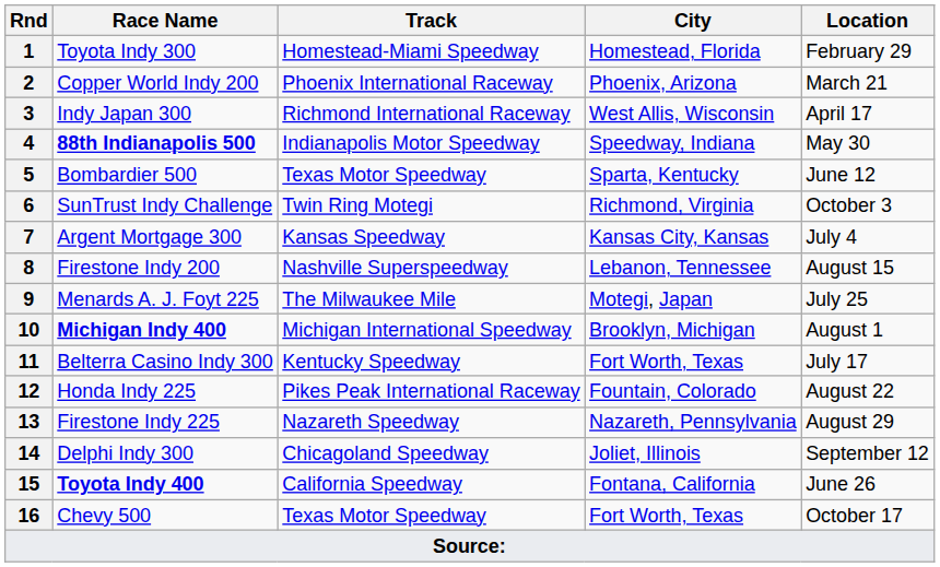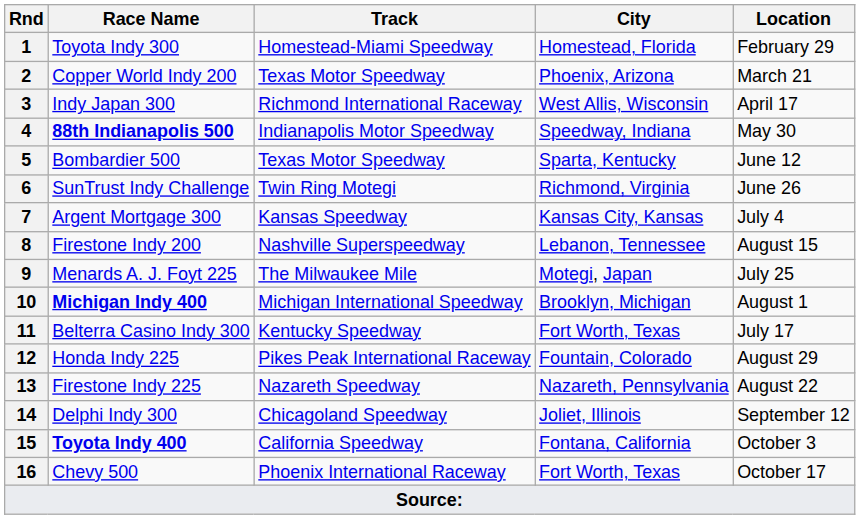 <table class="wikitable" style="font-size: 85%">
 <tr>
 <th>Rnd</th>
 <th>Race Name</th>
 <th>Track</th>
 <th>City</th>
 <th>Location</th>
 </tr>
 <tr>
 <th>1</th>
 <td><a href='#'>Toyota Indy 300</a></td>
 <td><a href='#'>Homestead-Miami Speedway</a></td>
 <td><a href='#'>Homestead, Florida</a></td>
 <td>February 29</td>
 </tr>
 <tr>
 <th>2</th>
 <td><a href='#'>Copper World Indy 200</a></td>
-<td><a href='#'>Phoenix International Raceway</a></td>
+<td><a href='#'>Texas Motor Speedway</a></td>
 <td><a href='#'>Phoenix, Arizona</a></td>
 <td>March 21</td>
 </tr>
 <tr>
 <th>3</th>
 <td><a href='#'>Indy Japan 300</a></td>
 <td><a href='#'>Richmond International Raceway</a></td>
 <td><a href='#'>West Allis, Wisconsin</a></td>
 <td>April 17</td>
 </tr>
 <tr>
 <th>4</th>
 <td><strong><a href='#'>88th Indianapolis 500</a></strong></td>
 <td><a href='#'>Indianapolis Motor Speedway</a></td>
 <td><a href='#'>Speedway, Indiana</a></td>
 <td>May 30</td>
 </tr>
 <tr>
 <th>5</th>
 <td><a href='#'>Bombardier 500</a></td>
 <td><a href='#'>Texas Motor Speedway</a></td>
 <td><a href='#'>Sparta, Kentucky</a></td>
 <td>June 12</td>
 </tr>
 <tr>
 <th>6</th>
 <td><a href='#'>SunTrust Indy Challenge</a></td>
 <td><a href='#'>Twin Ring Motegi</a></td>
 <td><a href='#'>Richmond, Virginia</a></td>
-<td>October 3</td>
+<td>June 26</td>
 </tr>
 <tr>
 <th>7</th>
 <td><a href='#'>Argent Mortgage 300</a></td>
 <td><a href='#'>Kansas Speedway</a></td>
 <td><a href='#'>Kansas City, Kansas</a></td>
 <td>July 4</td>
 </tr>
 <tr>
 <th>8</th>
 <td><a href='#'>Firestone Indy 200</a></td>
 <td><a href='#'>Nashville Superspeedway</a></td>
 <td><a href='#'>Lebanon, Tennessee</a></td>
 <td>August 15</td>
 </tr>
 <tr>
 <th>9</th>
 <td><a href='#'>Menards A. J. Foyt 225</a></td>
 <td><a href='#'>The Milwaukee Mile</a></td>
 <td><a href='#'>Motegi</a>, <a href='#'>Japan</a></td>
 <td>July 25</td>
 </tr>
 <tr>
 <th>10</th>
 <td><strong><a href='#'>Michigan Indy 400</a></strong></td>
 <td><a href='#'>Michigan International Speedway</a></td>
 <td><a href='#'>Brooklyn, Michigan</a></td>
 <td>August 1</td>
 </tr>
 <tr>
 <th>11</th>
 <td><a href='#'>Belterra Casino Indy 300</a></td>
 <td><a href='#'>Kentucky Speedway</a></td>
 <td><a href='#'>Fort Worth, Texas</a></td>
 <td>July 17</td>
 </tr>
 <tr>
 <th>12</th>
 <td><a href='#'>Honda Indy 225</a></td>
 <td><a href='#'>Pikes Peak International Raceway</a></td>
 <td><a href='#'>Fountain, Colorado</a></td>
-<td>August 22</td>
+<td>August 29</td>
 </tr>
 <tr>
 <th>13</th>
 <td><a href='#'>Firestone Indy 225</a></td>
 <td><a href='#'>Nazareth Speedway</a></td>
 <td><a href='#'>Nazareth, Pennsylvania</a></td>
-<td>August 29</td>
+<td>August 22</td>
 </tr>
 <tr>
 <th>14</th>
 <td><a href='#'>Delphi Indy 300</a></td>
 <td><a href='#'>Chicagoland Speedway</a></td>
 <td><a href='#'>Joliet, Illinois</a></td>
 <td>September 12</td>
 </tr>
 <tr>
 <th>15</th>
 <td><strong><a href='#'>Toyota Indy 400</a></strong></td>
 <td><a href='#'>California Speedway</a></td>
 <td><a href='#'>Fontana, California</a></td>
-<td>June 26</td>
+<td>October 3</td>
 </tr>
 <tr>
 <th>16</th>
 <td><a href='#'>Chevy 500</a></td>
-<td><a href='#'>Texas Motor Speedway</a></td>
+<td><a href='#'>Phoenix International Raceway</a></td>
 <td><a href='#'>Fort Worth, Texas</a></td>
 <td>October 17</td>
 </tr>
 <tr>
 <td colspan="6" style="background-color:#EAECF0;text-align:center"><strong>Source:</strong></td>
 </tr>
 </table>
